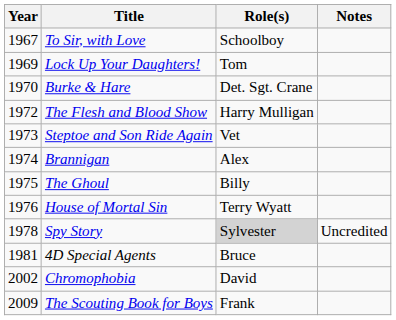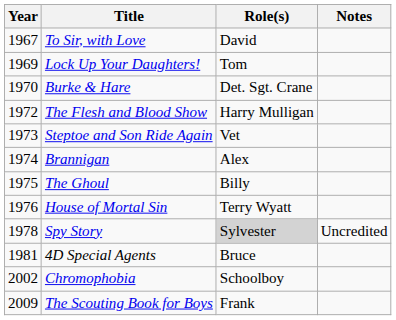 <table class="wikitable">
 <tr>
 <th>Year</th>
 <th>Title</th>
 <th>Role(s)</th>
 <th>Notes</th>
 </tr>
 <tr>
 <td>1967</td>
 <td><em><a href='#'>To Sir, with Love</a></em></td>
-<td>Schoolboy</td>
+<td>David</td>
 <td></td>
 </tr>
 <tr>
 <td>1969</td>
 <td><em><a href='#'>Lock Up Your Daughters!</a></em></td>
 <td>Tom</td>
 <td></td>
 </tr>
 <tr>
 <td>1970</td>
 <td><em><a href='#'>Burke & Hare</a></em></td>
 <td>Det. Sgt. Crane</td>
 <td></td>
 </tr>
 <tr>
 <td>1972</td>
 <td><em><a href='#'>The Flesh and Blood Show</a></em></td>
 <td>Harry Mulligan</td>
 <td></td>
 </tr>
 <tr>
 <td>1973</td>
 <td><em><a href='#'>Steptoe and Son Ride Again</a></em></td>
 <td>Vet</td>
 <td></td>
 </tr>
 <tr>
 <td>1974</td>
 <td><em><a href='#'>Brannigan</a></em></td>
 <td>Alex</td>
 <td></td>
 </tr>
 <tr>
 <td>1975</td>
 <td><em><a href='#'>The Ghoul</a></em></td>
 <td>Billy</td>
 <td></td>
 </tr>
 <tr>
 <td>1976</td>
 <td><em><a href='#'>House of Mortal Sin</a></em></td>
 <td>Terry Wyatt</td>
 <td></td>
 </tr>
 <tr>
 <td>1978</td>
 <td><em><a href='#'>Spy Story</a></em></td>
 <td style="background: lightgrey;">Sylvester</td>
 <td>Uncredited</td>
 </tr>
 <tr>
 <td>1981</td>
 <td><em>4D Special Agents</em></td>
 <td>Bruce</td>
 <td></td>
 </tr>
 <tr>
 <td>2002</td>
 <td><em><a href='#'>Chromophobia</a></em></td>
-<td>David</td>
+<td>Schoolboy</td>
 <td></td>
 </tr>
 <tr>
 <td>2009</td>
 <td><em><a href='#'>The Scouting Book for Boys</a></em></td>
 <td>Frank</td>
 <td></td>
 </tr>
 </table>
